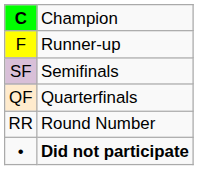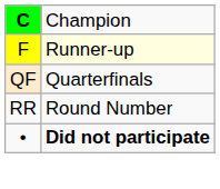 <table class=wikitable style="text-align:center;font-size:85%">
 <tr>
 <td bgcolor=#00ff00><strong>C</strong></td>
 <td align=left>Champion</td>
 </tr>
 <tr>
 <td bgcolor=yellow>F</td>
-<td align=left>Runner-up</td>
-</tr>
-<tr>
-<td bgcolor=thistle>SF</td>
-<td align=left>Semifinals</td>
+<td align=left style="background: lightyellow;">Runner-up</td>
 </tr>
 <tr>
 <td bgcolor=#ffebcd>QF</td>
 <td align=left>Quarterfinals</td>
 </tr>
 <tr>
 <td>RR</td>
 <td align=left>Round Number</td>
 </tr>
 <tr>
 <td>•</td>
 <td align=left><strong>Did not participate</strong></td>
 </tr>
 </table>
